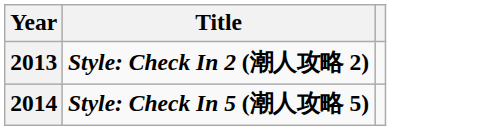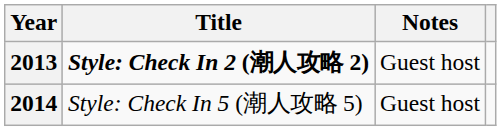 <table class="wikitable sortable plainrowheaders">
 <tr>
 <th scope="col">Year</th>
 <th scope="col">Title</th>
+<th scope="col" class="unsortable">Notes</th>
 <th scope="col" class="unsortable"></th>
 </tr>
 <tr>
 <th scope="row">2013</th>
 <td><strong><em>Style: Check In 2</em>  (潮人攻略 2)</strong></td>
+<td>Guest host</td>
 <td></td>
 </tr>
 <tr>
 <th scope="row">2014</th>
-<td><strong><em>Style: Check In 5</em>  (潮人攻略 5)</strong></td>
+<td><em>Style: Check In 5</em>  (潮人攻略 5)</td>
+<td>Guest host</td>
 <td></td>
 </tr>
 </table>
